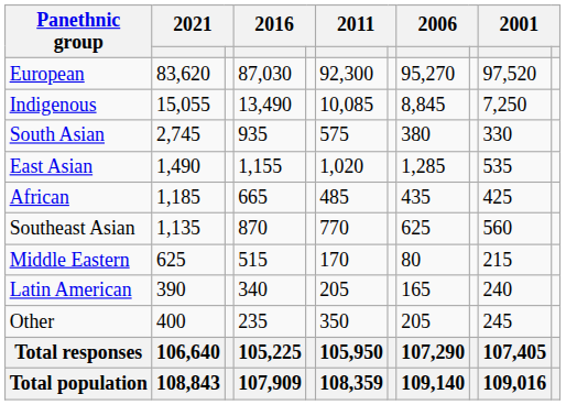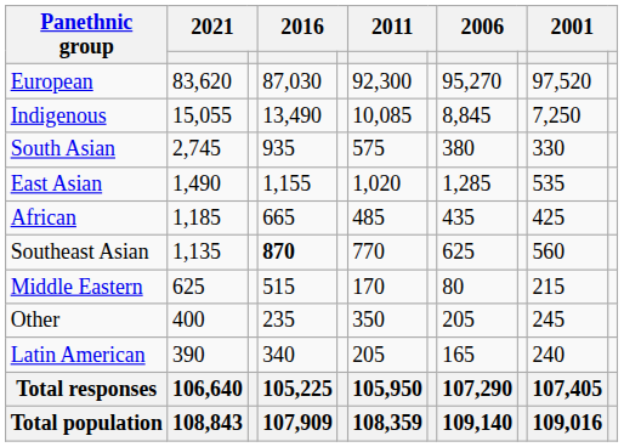 <table class="wikitable collapsible sortable">
 <tr>
 <th rowspan="2"><a href='#'>Panethnic</a><br>group</th>
 <th colspan="2">2021</th>
 <th colspan="2">2016</th>
 <th colspan="2">2011</th>
 <th colspan="2">2006</th>
 <th colspan="2">2001</th>
 </tr>
 <tr>
 <th><a href='#'></a></th>
 <th></th>
 <th></th>
 <th></th>
 <th></th>
 <th></th>
 <th></th>
 <th></th>
 <th></th>
 <th></th>
 </tr>
 <tr>
 <td><a href='#'>European</a></td>
 <td>83,620</td>
 <td></td>
 <td>87,030</td>
 <td></td>
 <td>92,300</td>
 <td></td>
 <td>95,270</td>
 <td></td>
 <td>97,520</td>
 <td></td>
 </tr>
 <tr>
 <td><a href='#'>Indigenous</a></td>
 <td>15,055</td>
 <td></td>
 <td>13,490</td>
 <td></td>
 <td>10,085</td>
 <td></td>
 <td>8,845</td>
 <td></td>
 <td>7,250</td>
 <td></td>
 </tr>
 <tr>
 <td><a href='#'>South Asian</a></td>
 <td>2,745</td>
 <td></td>
 <td>935</td>
 <td></td>
 <td>575</td>
 <td></td>
 <td>380</td>
 <td></td>
 <td>330</td>
 <td></td>
 </tr>
 <tr>
 <td><a href='#'>East Asian</a></td>
 <td>1,490</td>
 <td></td>
 <td>1,155</td>
 <td></td>
 <td>1,020</td>
 <td></td>
 <td>1,285</td>
 <td></td>
 <td>535</td>
 <td></td>
 </tr>
 <tr>
 <td><a href='#'>African</a></td>
 <td>1,185</td>
 <td></td>
 <td>665</td>
 <td></td>
 <td>485</td>
 <td></td>
 <td>435</td>
 <td></td>
 <td>425</td>
 <td></td>
 </tr>
 <tr>
 <td>Southeast Asian</td>
 <td>1,135</td>
 <td></td>
-<td>870</td>
+<td><strong>870</strong></td>
 <td></td>
 <td>770</td>
 <td></td>
 <td>625</td>
 <td></td>
 <td>560</td>
 <td></td>
 </tr>
 <tr>
 <td><a href='#'>Middle Eastern</a></td>
 <td>625</td>
 <td></td>
 <td>515</td>
 <td></td>
 <td>170</td>
 <td></td>
 <td>80</td>
 <td></td>
 <td>215</td>
 <td></td>
 </tr>
 <tr>
+<td>Other</td>
+<td>400</td>
+<td></td>
+<td>235</td>
+<td></td>
+<td>350</td>
+<td></td>
+<td>205</td>
+<td></td>
+<td>245</td>
+<td></td>
+</tr>
+<tr>
 <td><a href='#'>Latin American</a></td>
 <td>390</td>
 <td></td>
 <td>340</td>
 <td></td>
 <td>205</td>
 <td></td>
 <td>165</td>
 <td></td>
 <td>240</td>
-<td></td>
-</tr>
-<tr>
-<td>Other</td>
-<td>400</td>
-<td></td>
-<td>235</td>
-<td></td>
-<td>350</td>
-<td></td>
-<td>205</td>
-<td></td>
-<td>245</td>
 <td></td>
 </tr>
 <tr>
 <th>Total responses</th>
 <th>106,640</th>
 <th></th>
 <th>105,225</th>
 <th></th>
 <th>105,950</th>
 <th></th>
 <th>107,290</th>
 <th></th>
 <th>107,405</th>
 <th></th>
 </tr>
 <tr>
 <th>Total population</th>
 <th>108,843</th>
 <th></th>
 <th>107,909</th>
 <th></th>
 <th>108,359</th>
 <th></th>
 <th>109,140</th>
 <th></th>
 <th>109,016</th>
 <th></th>
 </tr>
 </table>
